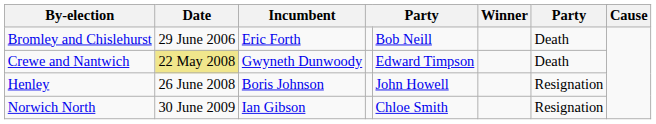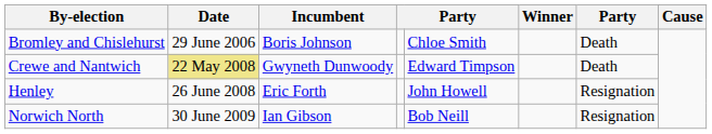 <table class="wikitable">
 <tr>
 <th>By-election</th>
 <th>Date</th>
 <th>Incumbent</th>
 <th colspan="2">Party</th>
 <th>Winner</th>
 <th colspan="2">Party</th>
 <th>Cause</th>
 </tr>
 <tr>
 <td><a href='#'>Bromley and Chislehurst</a></td>
 <td>29 June 2006</td>
-<td><a href='#'>Eric Forth</a></td>
+<td><a href='#'>Boris Johnson</a></td>
 <td></td>
-<td><a href='#'>Bob Neill</a></td>
+<td><a href='#'>Chloe Smith</a></td>
 <td></td>
 <td>Death</td>
 </tr>
 <tr>
 <td><a href='#'>Crewe and Nantwich</a></td>
 <td style="background: khaki;">22 May 2008</td>
 <td><a href='#'>Gwyneth Dunwoody</a></td>
 <td></td>
 <td><a href='#'>Edward Timpson</a></td>
 <td></td>
 <td>Death</td>
 </tr>
 <tr>
 <td><a href='#'>Henley</a></td>
 <td>26 June 2008</td>
-<td><a href='#'>Boris Johnson</a></td>
+<td><a href='#'>Eric Forth</a></td>
 <td></td>
 <td><a href='#'>John Howell</a></td>
 <td></td>
 <td>Resignation</td>
 </tr>
 <tr>
 <td><a href='#'>Norwich North</a></td>
 <td>30 June 2009</td>
 <td><a href='#'>Ian Gibson</a></td>
 <td></td>
-<td><a href='#'>Chloe Smith</a></td>
+<td><a href='#'>Bob Neill</a></td>
 <td></td>
 <td>Resignation</td>
 </tr>
 </table>
